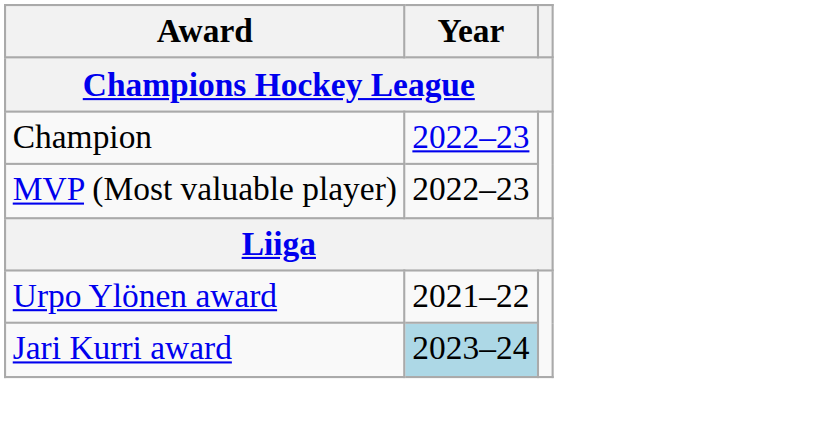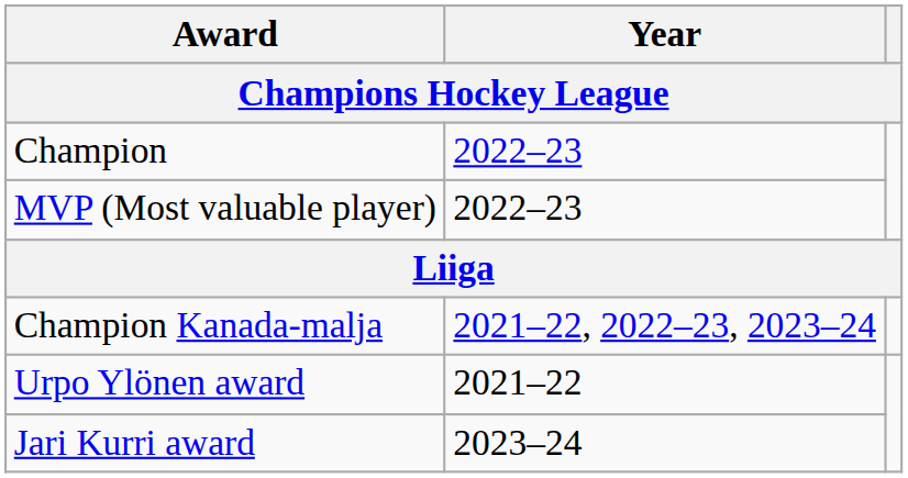 <table class="wikitable">
 <tr>
 <th>Award</th>
 <th>Year</th>
 <th></th>
 </tr>
 <tr ALIGN="center" bgcolor="#e0e0e0">
 <th colspan="3"><a href='#'>Champions Hockey League</a></th>
 </tr>
 <tr>
 <td>Champion</td>
 <td><a href='#'>2022–23</a></td>
 </tr>
 <tr>
 <td><a href='#'>MVP</a> (Most valuable player)</td>
 <td>2022–23</td>
 </tr>
 <tr ALIGN="center" bgcolor="#e0e0e0">
 <th colspan="3"><a href='#'>Liiga</a></th>
 </tr>
 <tr>
+<td>Champion <a href='#'>Kanada-malja</a></td>
+<td><a href='#'>2021–22</a>, <a href='#'>2022–23</a>, <a href='#'>2023–24</a></td>
+<td></td>
+</tr>
+<tr>
 <td><a href='#'>Urpo Ylönen award</a></td>
 <td>2021–22</td>
 </tr>
 <tr>
 <td><a href='#'>Jari Kurri award</a></td>
-<td style="background: lightblue;">2023–24</td>
+<td>2023–24</td>
 </tr>
 </table>
